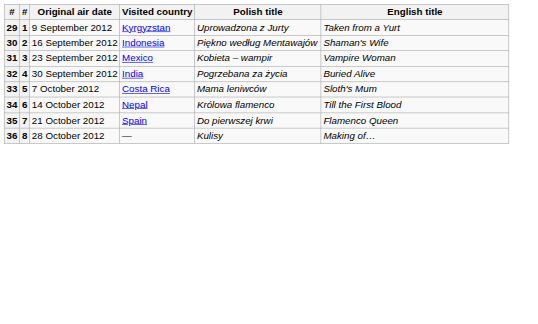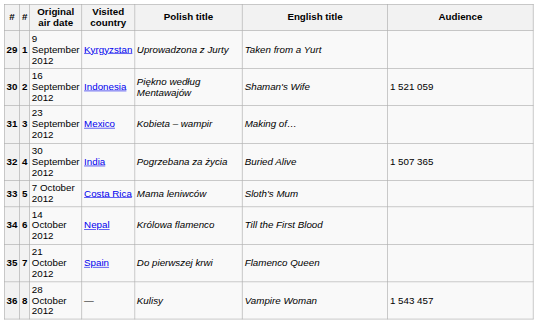 <table class="wikitable" border="1">
 <tr>
 <th>#</th>
 <th>#</th>
 <th>Original air date</th>
 <th>Visited country</th>
 <th width="200px">Polish title</th>
 <th width="300px">English title</th>
+<th width="300px">Audience</th>
 </tr>
 <tr>
 <th>29</th>
 <th>1</th>
 <td>9 September 2012</td>
 <td><a href='#'>Kyrgyzstan</a></td>
 <td><em>Uprowadzona z Jurty</em></td>
 <td><em>Taken from a Yurt</em></td>
+<td></td>
 </tr>
 <tr>
 <th>30</th>
 <th>2</th>
 <td>16 September 2012</td>
 <td><a href='#'>Indonesia</a></td>
 <td><em>Piękno według Mentawajów</em></td>
 <td><em>Shaman's Wife</em></td>
+<td>1 521 059</td>
 </tr>
 <tr>
 <th>31</th>
 <th>3</th>
 <td>23 September 2012</td>
 <td><a href='#'>Mexico</a></td>
 <td><em>Kobieta – wampir</em></td>
-<td><em>Vampire Woman</em></td>
+<td><em>Making of…</em></td>
+<td></td>
 </tr>
 <tr>
 <th>32</th>
 <th>4</th>
 <td>30 September 2012</td>
 <td><a href='#'>India</a></td>
 <td><em>Pogrzebana za życia</em></td>
 <td><em>Buried Alive</em></td>
+<td>1 507 365</td>
 </tr>
 <tr>
 <th>33</th>
 <th>5</th>
 <td>7 October 2012</td>
 <td><a href='#'>Costa Rica</a></td>
 <td><em>Mama leniwców</em></td>
 <td><em>Sloth's Mum</em></td>
+<td></td>
 </tr>
 <tr>
 <th>34</th>
 <th>6</th>
 <td>14 October 2012</td>
 <td><a href='#'>Nepal</a></td>
 <td><em>Królowa flamenco</em></td>
 <td><em>Till the First Blood</em></td>
+<td></td>
 </tr>
 <tr>
 <th>35</th>
 <th>7</th>
 <td>21 October 2012</td>
 <td><a href='#'>Spain</a></td>
 <td><em>Do pierwszej krwi</em></td>
 <td><em>Flamenco Queen</em></td>
+<td></td>
 </tr>
 <tr>
 <th>36</th>
 <th>8</th>
 <td>28 October 2012</td>
 <td>—</td>
 <td><em>Kulisy</em></td>
-<td><em>Making of…</em></td>
+<td><em>Vampire Woman</em></td>
+<td>1 543 457</td>
 </tr>
 </table>
